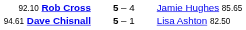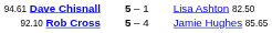 <table style="text-align:center">
 <tr>
 <th width=223></th>
 <th width=100></th>
 <th width=223></th>
 </tr>
 <tr>
+<td align=right><small>94.61</small> <strong><a href='#'>Dave Chisnall</a></strong> </td>
+<td><strong>5</strong> – 1</td>
+<td align=left> <a href='#'>Lisa Ashton</a> <small>82.50</small></td>
+</tr>
+<tr>
 <td align=right><small>92.10</small> <strong><a href='#'>Rob Cross</a></strong> </td>
 <td><strong>5</strong> – 4</td>
 <td align=left> <a href='#'>Jamie Hughes</a> <small>85.65</small></td>
 </tr>
-<tr>
-<td align=right><small>94.61</small> <strong><a href='#'>Dave Chisnall</a></strong> </td>
-<td><strong>5</strong> – 1</td>
-<td align=left> <a href='#'>Lisa Ashton</a> <small>82.50</small></td>
-</tr>
 </table>
